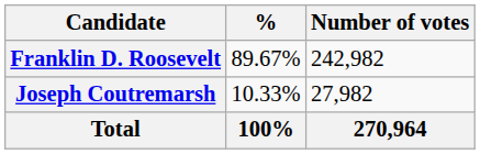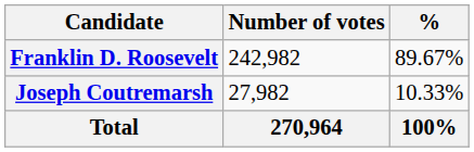 <table class="wikitable">
 <tr>
 <th>Candidate</th>
+<th>Number of votes</th>
 <th>%</th>
-<th>Number of votes</th>
 </tr>
 <tr>
 <th><a href='#'>Franklin D. Roosevelt</a></th>
+<td>242,982</td>
 <td>89.67%</td>
-<td>242,982</td>
 </tr>
 <tr>
 <th><a href='#'>Joseph Coutremarsh</a></th>
+<td>27,982</td>
 <td>10.33%</td>
-<td>27,982</td>
 </tr>
 <tr>
 <th>Total</th>
+<th>270,964</th>
 <th>100%</th>
-<th>270,964</th>
 </tr>
 </table>
